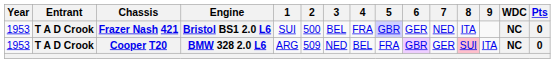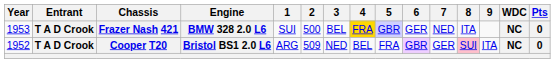 <table class="wikitable" style="text-align:center; font-size:90%">
 <tr>
 <th>Year</th>
 <th>Entrant</th>
 <th>Chassis</th>
 <th>Engine</th>
 <th>1</th>
 <th>2</th>
 <th>3</th>
 <th>4</th>
 <th>5</th>
 <th>6</th>
 <th>7</th>
 <th>8</th>
 <th>9</th>
 <th>WDC</th>
 <th><a href='#'>Pts</a></th>
 </tr>
 <tr>
 <td><a href='#'>1953</a></td>
 <th>T A D Crook</th>
 <th><a href='#'>Frazer Nash</a> <a href='#'>421</a></th>
-<th><a href='#'>Bristol</a> BS1 2.0 <a href='#'>L6</a></th>
+<th><a href='#'>BMW</a> 328 2.0 <a href='#'>L6</a></th>
 <td><a href='#'>SUI</a></td>
 <td><a href='#'>500</a></td>
 <td><a href='#'>BEL</a></td>
-<td><a href='#'>FRA</a></td>
+<td style="background: gold;"><a href='#'>FRA</a></td>
 <td style="background:#cfcfff;"><a href='#'>GBR</a><br></td>
 <td><a href='#'>GER</a></td>
 <td><a href='#'>NED</a></td>
 <td><a href='#'>ITA</a></td>
 <td></td>
 <th>NC</th>
 <th>0</th>
 </tr>
 <tr>
-<td><a href='#'>1953</a></td>
+<td><a href='#'>1952</a></td>
 <th>T A D Crook</th>
 <th><a href='#'>Cooper</a> <a href='#'>T20</a></th>
-<th><a href='#'>BMW</a> 328 2.0 <a href='#'>L6</a></th>
+<th><a href='#'>Bristol</a> BS1 2.0 <a href='#'>L6</a></th>
 <td><a href='#'>ARG</a></td>
 <td><a href='#'>509</a></td>
 <td><a href='#'>NED</a></td>
 <td><a href='#'>BEL</a></td>
 <td><a href='#'>FRA</a></td>
 <td style="background:#efcfff;"><a href='#'>GBR</a><br></td>
 <td><a href='#'>GER</a></td>
 <td style="background: pink;"><a href='#'>SUI</a></td>
 <td><a href='#'>ITA</a></td>
 <th>NC</th>
 <th>0</th>
 </tr>
 <tr>
 <th colspan="15"></th>
 </tr>
 </table>
